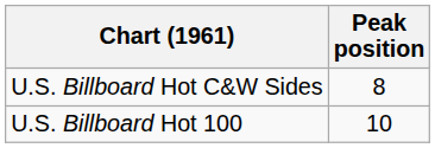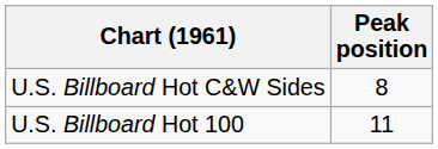 <table class="wikitable">
 <tr>
 <th>Chart (1961)</th>
 <th>Peak<br>position</th>
 </tr>
 <tr>
 <td>U.S. <em>Billboard</em> Hot C&W Sides</td>
 <td align="center">8</td>
 </tr>
 <tr>
 <td>U.S. <em>Billboard</em> Hot 100</td>
-<td align="center">10</td>
+<td align="center">11</td>
 </tr>
 </table>
